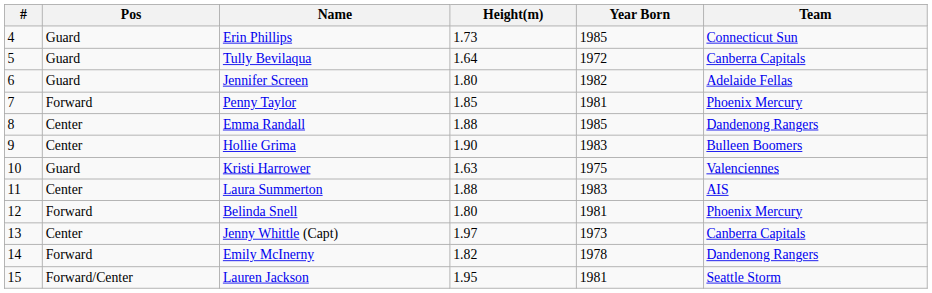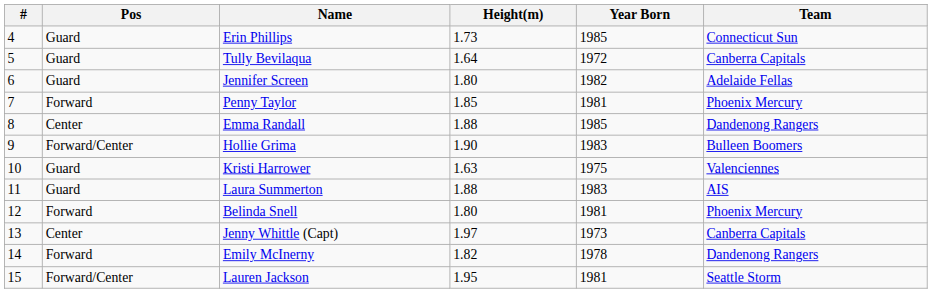 <table class="wikitable" width=85%>
 <tr>
 <th>#</th>
 <th>Pos</th>
 <th>Name</th>
 <th>Height(m)</th>
 <th>Year Born</th>
 <th>Team</th>
 </tr>
 <tr>
 <td>4</td>
 <td>Guard</td>
 <td><a href='#'>Erin Phillips</a></td>
 <td>1.73</td>
 <td>1985</td>
 <td> <a href='#'>Connecticut Sun</a></td>
 </tr>
 <tr>
 <td>5</td>
 <td>Guard</td>
 <td><a href='#'>Tully Bevilaqua</a></td>
 <td>1.64</td>
 <td>1972</td>
 <td> <a href='#'>Canberra Capitals</a></td>
 </tr>
 <tr>
 <td>6</td>
 <td>Guard</td>
 <td><a href='#'>Jennifer Screen</a></td>
 <td>1.80</td>
 <td>1982</td>
 <td> <a href='#'>Adelaide Fellas</a></td>
 </tr>
 <tr>
 <td>7</td>
 <td>Forward</td>
 <td><a href='#'>Penny Taylor</a></td>
 <td>1.85</td>
 <td>1981</td>
 <td> <a href='#'>Phoenix Mercury</a></td>
 </tr>
 <tr>
 <td>8</td>
 <td>Center</td>
 <td><a href='#'>Emma Randall</a></td>
 <td>1.88</td>
 <td>1985</td>
 <td> <a href='#'>Dandenong Rangers</a></td>
 </tr>
 <tr>
 <td>9</td>
-<td>Center</td>
+<td>Forward/Center</td>
 <td><a href='#'>Hollie Grima</a></td>
 <td>1.90</td>
 <td>1983</td>
 <td> <a href='#'>Bulleen Boomers</a></td>
 </tr>
 <tr>
 <td>10</td>
 <td>Guard</td>
 <td><a href='#'>Kristi Harrower</a></td>
 <td>1.63</td>
 <td>1975</td>
 <td> <a href='#'>Valenciennes</a></td>
 </tr>
 <tr>
 <td>11</td>
-<td>Center</td>
+<td>Guard</td>
 <td><a href='#'>Laura Summerton</a></td>
 <td>1.88</td>
 <td>1983</td>
 <td> <a href='#'>AIS</a></td>
 </tr>
 <tr>
 <td>12</td>
 <td>Forward</td>
 <td><a href='#'>Belinda Snell</a></td>
 <td>1.80</td>
 <td>1981</td>
 <td> <a href='#'>Phoenix Mercury</a></td>
 </tr>
 <tr>
 <td>13</td>
 <td>Center</td>
 <td><a href='#'>Jenny Whittle</a> (Capt)</td>
 <td>1.97</td>
 <td>1973</td>
 <td> <a href='#'>Canberra Capitals</a></td>
 </tr>
 <tr>
 <td>14</td>
 <td>Forward</td>
 <td><a href='#'>Emily McInerny</a></td>
 <td>1.82</td>
 <td>1978</td>
 <td> <a href='#'>Dandenong Rangers</a></td>
 </tr>
 <tr>
 <td>15</td>
 <td>Forward/Center</td>
 <td><a href='#'>Lauren Jackson</a></td>
 <td>1.95</td>
 <td>1981</td>
 <td> <a href='#'>Seattle Storm</a></td>
 </tr>
 </table>
